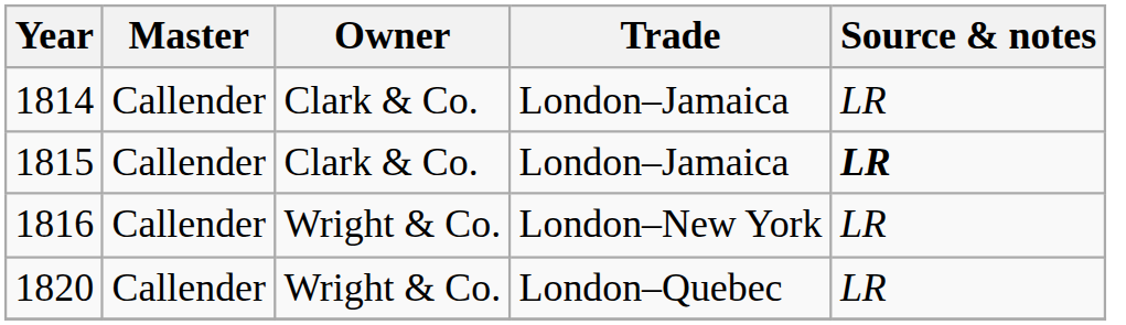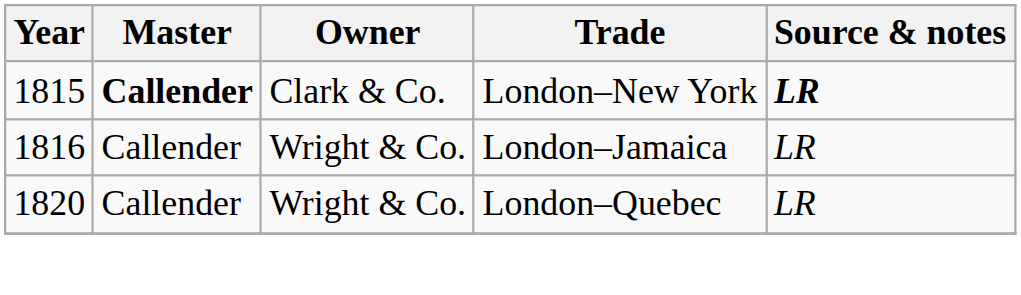 <table class=" wikitable">
 <tr>
 <th>Year</th>
 <th>Master</th>
 <th>Owner</th>
 <th>Trade</th>
 <th>Source & notes</th>
 </tr>
 <tr>
-<td>1814</td>
-<td>Callender</td>
+<td>1815</td>
+<td><strong>Callender</strong></td>
 <td>Clark & Co.</td>
-<td>London–Jamaica</td>
-<td><em>LR</em></td>
-</tr>
-<tr>
-<td>1815</td>
-<td>Callender</td>
-<td>Clark & Co.</td>
-<td>London–Jamaica</td>
+<td>London–New York</td>
 <td><strong><em>LR</em></strong></td>
 </tr>
 <tr>
 <td>1816</td>
 <td>Callender</td>
 <td>Wright & Co.</td>
-<td>London–New York</td>
+<td>London–Jamaica</td>
 <td><em>LR</em></td>
 </tr>
 <tr>
 <td>1820</td>
 <td>Callender</td>
 <td>Wright & Co.</td>
 <td>London–Quebec</td>
 <td><em>LR</em></td>
 </tr>
 <tr>
 </tr>
 </table>
